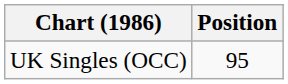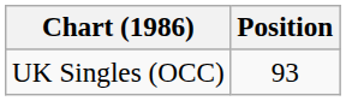 <table class="wikitable">
 <tr>
 <th>Chart (1986)</th>
 <th>Position</th>
 </tr>
 <tr>
 <td>UK Singles (OCC)</td>
-<td align="center">95</td>
+<td align="center">93</td>
 </tr>
 </table>
